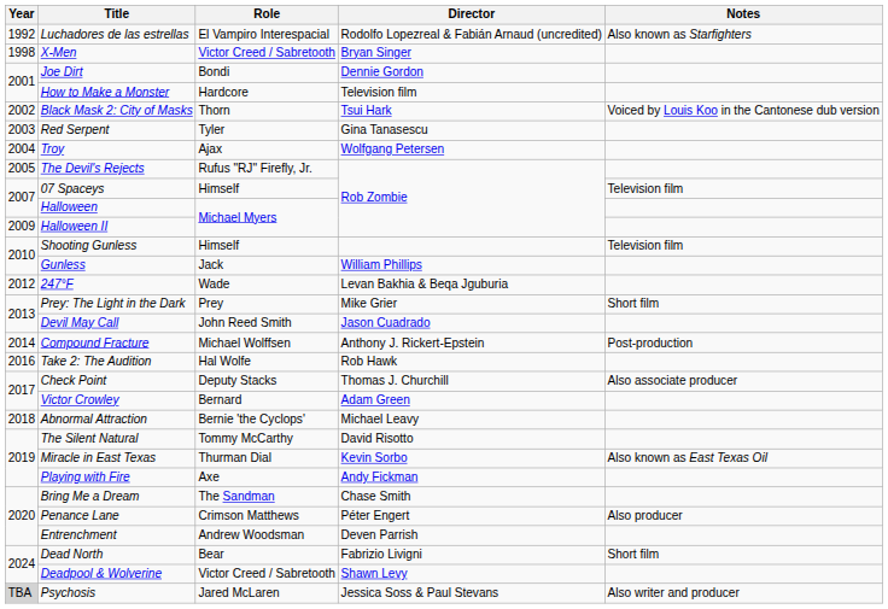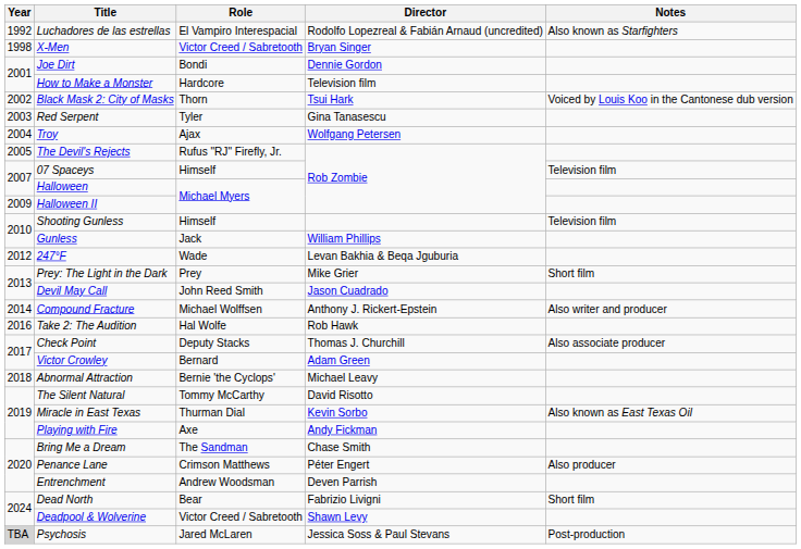 <table class="wikitable sortable">
 <tr>
 <th>Year</th>
 <th>Title</th>
 <th>Role</th>
 <th>Director</th>
 <th class="unsortable">Notes</th>
 </tr>
 <tr>
 <td>1992</td>
 <td><em>Luchadores de las estrellas</em></td>
 <td>El Vampiro Interespacial</td>
 <td>Rodolfo Lopezreal & Fabián Arnaud (uncredited)</td>
 <td>Also known as <em>Starfighters</em></td>
 </tr>
 <tr>
 <td>1998</td>
 <td><em><a href='#'>X-Men</a></em></td>
 <td><a href='#'>Victor Creed / Sabretooth</a></td>
 <td><a href='#'>Bryan Singer</a></td>
 <td></td>
 </tr>
 <tr>
 <td rowspan=2>2001</td>
 <td><em><a href='#'>Joe Dirt</a></em></td>
 <td>Bondi</td>
 <td><a href='#'>Dennie Gordon</a></td>
 <td></td>
 </tr>
 <tr>
 <td><em><a href='#'>How to Make a Monster</a></em></td>
 <td>Hardcore</td>
 <td>Television film</td>
 </tr>
 <tr>
 <td>2002</td>
 <td><em><a href='#'>Black Mask 2: City of Masks</a></em></td>
 <td>Thorn</td>
 <td><a href='#'>Tsui Hark</a></td>
 <td>Voiced by <a href='#'>Louis Koo</a> in the Cantonese dub version</td>
 </tr>
 <tr>
 <td>2003</td>
 <td><em>Red Serpent</em></td>
 <td>Tyler</td>
 <td>Gina Tanasescu</td>
 <td></td>
 </tr>
 <tr>
 <td>2004</td>
 <td><em><a href='#'>Troy</a></em></td>
 <td>Ajax</td>
 <td><a href='#'>Wolfgang Petersen</a></td>
 <td></td>
 </tr>
 <tr>
 <td>2005</td>
 <td><em><a href='#'>The Devil's Rejects</a></em></td>
 <td>Rufus "RJ" Firefly, Jr.</td>
 <td rowspan="4"><a href='#'>Rob Zombie</a></td>
 <td></td>
 </tr>
 <tr>
 <td rowspan=2>2007</td>
 <td><em>07 Spaceys</em></td>
 <td>Himself</td>
 <td>Television film</td>
 </tr>
 <tr>
 <td><em><a href='#'>Halloween</a></em></td>
 <td rowspan="2"><a href='#'>Michael Myers</a></td>
 <td></td>
 </tr>
 <tr>
 <td>2009</td>
 <td><em><a href='#'>Halloween II</a></em></td>
 <td></td>
 </tr>
 <tr>
 <td rowspan=2>2010</td>
 <td><em>Shooting Gunless</em></td>
 <td>Himself</td>
 <td></td>
 <td>Television film</td>
 </tr>
 <tr>
 <td><em><a href='#'>Gunless</a></em></td>
 <td>Jack</td>
 <td><a href='#'>William Phillips</a></td>
 <td></td>
 </tr>
 <tr>
 <td>2012</td>
 <td><em><a href='#'>247°F</a></em></td>
 <td>Wade</td>
 <td>Levan Bakhia & Beqa Jguburia</td>
 <td></td>
 </tr>
 <tr>
 <td rowspan="2">2013</td>
 <td><em>Prey: The Light in the Dark</em></td>
 <td>Prey</td>
 <td>Mike Grier</td>
 <td>Short film</td>
 </tr>
 <tr>
 <td><em><a href='#'>Devil May Call</a></em></td>
 <td>John Reed Smith</td>
 <td><a href='#'>Jason Cuadrado</a></td>
 <td></td>
 </tr>
 <tr>
 <td>2014</td>
 <td><em><a href='#'>Compound Fracture</a></em></td>
 <td>Michael Wolffsen</td>
 <td>Anthony J. Rickert-Epstein</td>
-<td>Post-production</td>
+<td>Also writer and producer</td>
 </tr>
 <tr>
 <td>2016</td>
 <td><em>Take 2: The Audition</em></td>
 <td>Hal Wolfe</td>
 <td>Rob Hawk</td>
 <td></td>
 </tr>
 <tr>
 <td rowspan=2>2017</td>
 <td><em>Check Point</em></td>
 <td>Deputy Stacks</td>
 <td>Thomas J. Churchill</td>
 <td>Also associate producer</td>
 </tr>
 <tr>
 <td><em><a href='#'>Victor Crowley</a></em></td>
 <td>Bernard</td>
 <td><a href='#'>Adam Green</a></td>
 <td></td>
 </tr>
 <tr>
 <td>2018</td>
 <td><em>Abnormal Attraction</em></td>
 <td>Bernie 'the Cyclops'</td>
 <td>Michael Leavy</td>
 <td></td>
 </tr>
 <tr>
 <td rowspan=3>2019</td>
 <td><em>The Silent Natural</em></td>
 <td>Tommy McCarthy</td>
 <td>David Risotto</td>
 <td></td>
 </tr>
 <tr>
 <td><em>Miracle in East Texas</em></td>
 <td>Thurman Dial</td>
 <td><a href='#'>Kevin Sorbo</a></td>
 <td>Also known as <em>East Texas Oil</em></td>
 </tr>
 <tr>
 <td><em><a href='#'>Playing with Fire</a></em></td>
 <td>Axe</td>
 <td><a href='#'>Andy Fickman</a></td>
 <td></td>
 </tr>
 <tr>
 <td rowspan=3>2020</td>
 <td><em>Bring Me a Dream</em></td>
 <td>The <a href='#'>Sandman</a></td>
 <td>Chase Smith</td>
 <td></td>
 </tr>
 <tr>
 <td><em>Penance Lane</em></td>
 <td>Crimson Matthews</td>
 <td>Péter Engert</td>
 <td>Also producer</td>
 </tr>
 <tr>
 <td><em>Entrenchment</em></td>
 <td>Andrew Woodsman</td>
 <td>Deven Parrish</td>
 <td></td>
 </tr>
 <tr>
 <td rowspan=2>2024</td>
 <td><em>Dead North</em></td>
 <td>Bear</td>
 <td>Fabrizio Livigni</td>
 <td>Short film</td>
 </tr>
 <tr>
 <td><em><a href='#'>Deadpool & Wolverine</a></em></td>
 <td>Victor Creed / Sabretooth</td>
 <td><a href='#'>Shawn Levy</a></td>
 <td></td>
 </tr>
 <tr>
 <td style="background: lightgrey;">TBA</td>
 <td><em>Psychosis</em></td>
 <td>Jared McLaren</td>
 <td>Jessica Soss & Paul Stevans</td>
-<td>Also writer and producer</td>
+<td>Post-production</td>
 </tr>
 </table>
